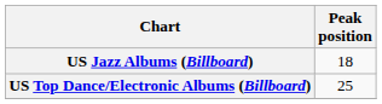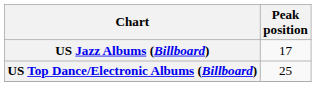 <table class="wikitable plainrowheaders sortable" style="text-align:center;" border="1">
 <tr>
 <th scope="col">Chart</th>
 <th scope="col">Peak<br>position</th>
 </tr>
 <tr>
 <th scope="row">US <a href='#'>Jazz Albums</a> (<em><a href='#'>Billboard</a></em>)</th>
-<td>18</td>
+<td>17</td>
 </tr>
 <tr>
 <th scope="row">US <a href='#'>Top Dance/Electronic Albums</a> (<em><a href='#'>Billboard</a></em>)</th>
 <td>25</td>
 </tr>
 <tr>
 </tr>
 </table>
